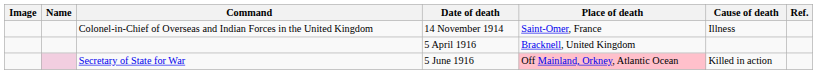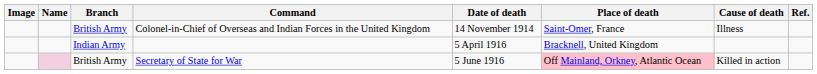 <table class="wikitable" width=100%>
 <tr>
 <th style="#ffffff;">Image</th>
 <th style="#ffffff;">Name</th>
+<th style="#ffffff;">Branch</th>
 <th style="#ffffff;">Command</th>
 <th style="#ffffff;">Date of death</th>
 <th style="#ffffff;">Place of death</th>
 <th style="#ffffff;">Cause of death</th>
 <th style="#ffffff;">Ref.</th>
 </tr>
 <tr>
 <td></td>
 <td></td>
+<td><a href='#'>British Army</a></td>
 <td>Colonel-in-Chief of Overseas and Indian Forces in the United Kingdom</td>
 <td>14 November 1914</td>
 <td><a href='#'>Saint-Omer</a>, France</td>
 <td>Illness</td>
 <td></td>
 </tr>
 <tr>
 <td></td>
 <td></td>
+<td><a href='#'>Indian Army</a></td>
 <td></td>
 <td>5 April 1916</td>
 <td><a href='#'>Bracknell</a>, United Kingdom</td>
 <td></td>
 <td></td>
 </tr>
 <tr>
 <td></td>
 <td bgcolor="F2CEE0"></td>
+<td>British Army</td>
 <td><a href='#'>Secretary of State for War</a></td>
 <td>5 June 1916</td>
 <td style="background: pink;">Off <a href='#'>Mainland, Orkney</a>, Atlantic Ocean</td>
 <td>Killed in action</td>
 <td></td>
 </tr>
 </table>
